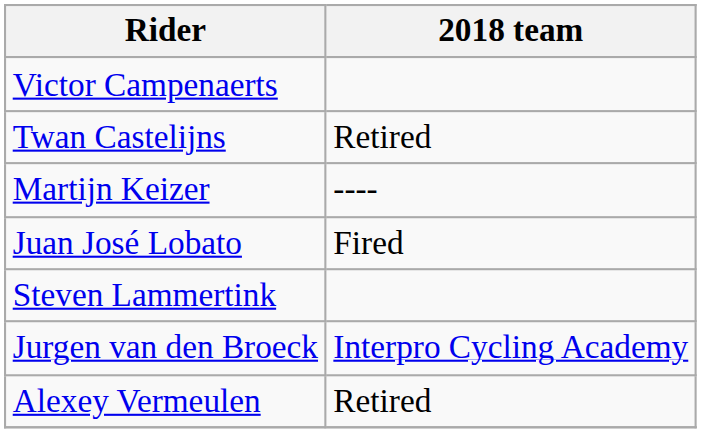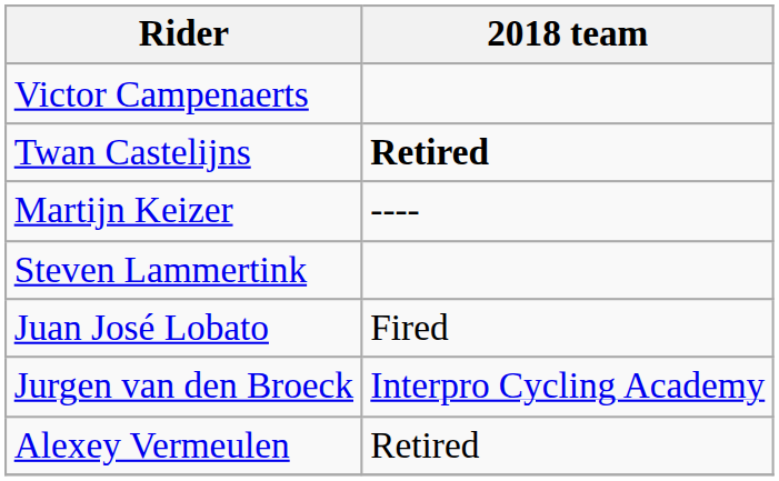 <table class="wikitable">
 <tr>
 <th>Rider</th>
 <th>2018 team</th>
 </tr>
 <tr>
 <td><a href='#'>Victor Campenaerts</a></td>
 <td></td>
 </tr>
 <tr>
 <td><a href='#'>Twan Castelijns</a></td>
-<td>Retired</td>
+<td><strong>Retired</strong></td>
 </tr>
 <tr>
 <td><a href='#'>Martijn Keizer</a></td>
 <td>----</td>
 </tr>
 <tr>
+<td><a href='#'>Steven Lammertink</a></td>
+<td></td>
+</tr>
+<tr>
 <td><a href='#'>Juan José Lobato</a></td>
 <td>Fired</td>
-</tr>
-<tr>
-<td><a href='#'>Steven Lammertink</a></td>
-<td></td>
 </tr>
 <tr>
 <td><a href='#'>Jurgen van den Broeck</a></td>
 <td><a href='#'>Interpro Cycling Academy</a></td>
 </tr>
 <tr>
 <td><a href='#'>Alexey Vermeulen</a></td>
 <td>Retired</td>
 </tr>
 <tr>
 </tr>
 </table>
